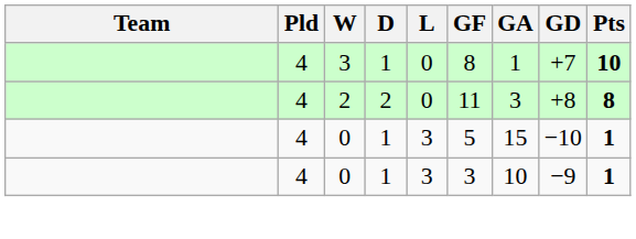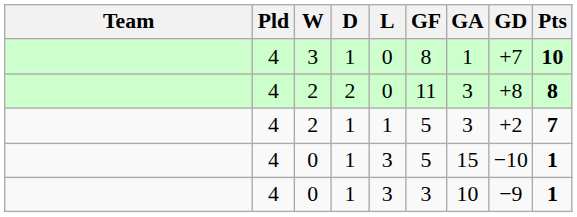 <table class="wikitable" style="text-align: center;">
 <tr>
 <th width=175>Team</th>
 <th width=20>Pld</th>
 <th width=20>W</th>
 <th width=20>D</th>
 <th width=20>L</th>
 <th width=20>GF</th>
 <th width=20>GA</th>
 <th width=20>GD</th>
 <th width=20>Pts</th>
 </tr>
 <tr bgcolor=ccffcc>
 <td style="text-align:left;"></td>
 <td>4</td>
 <td>3</td>
 <td>1</td>
 <td>0</td>
 <td>8</td>
 <td>1</td>
 <td>+7</td>
 <td><strong>10</strong></td>
 </tr>
 <tr bgcolor=ccffcc>
 <td style="text-align:left;"></td>
 <td>4</td>
 <td>2</td>
 <td>2</td>
 <td>0</td>
 <td>11</td>
 <td>3</td>
 <td>+8</td>
 <td><strong>8</strong></td>
 </tr>
 <tr>
 <td style="text-align:left;"></td>
 <td>4</td>
+<td>2</td>
+<td>1</td>
+<td>1</td>
+<td>5</td>
+<td>3</td>
+<td>+2</td>
+<td><strong>7</strong></td>
+</tr>
+<tr>
+<td style="text-align:left;"></td>
+<td>4</td>
 <td>0</td>
 <td>1</td>
 <td>3</td>
 <td>5</td>
 <td>15</td>
 <td>−10</td>
 <td><strong>1</strong></td>
 </tr>
 <tr>
 <td style="text-align:left;"></td>
 <td>4</td>
 <td>0</td>
 <td>1</td>
 <td>3</td>
 <td>3</td>
 <td>10</td>
 <td>−9</td>
 <td><strong>1</strong></td>
 </tr>
 </table>
